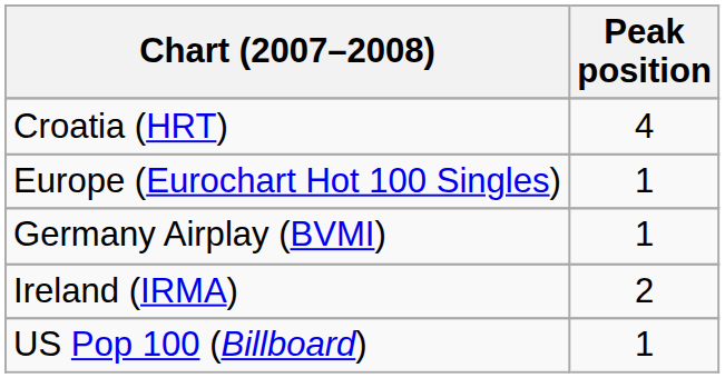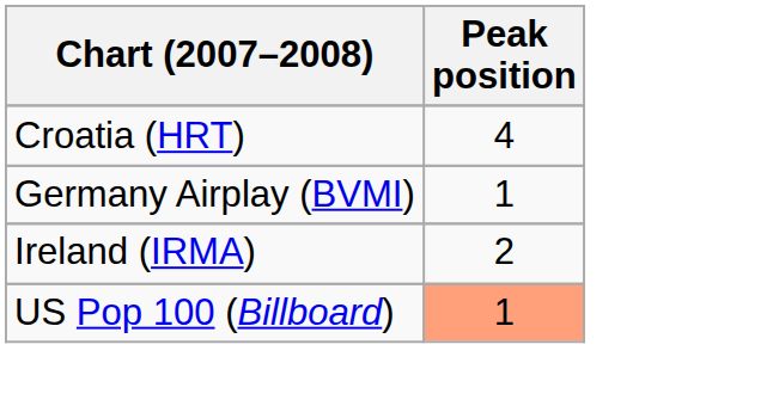 <table class="wikitable sortable">
 <tr>
 <th>Chart (2007–2008)</th>
 <th>Peak<br>position</th>
 </tr>
 <tr>
 </tr>
 <tr>
 </tr>
 <tr>
 </tr>
 <tr>
 </tr>
 <tr>
 </tr>
 <tr>
 <td>Croatia (<a href='#'>HRT</a>)</td>
 <td align="center">4</td>
 </tr>
 <tr>
 </tr>
 <tr>
-</tr>
-<tr>
-<td>Europe (<a href='#'>Eurochart Hot 100 Singles</a>)</td>
-<td style="text-align:center;">1</td>
 </tr>
 <tr>
 </tr>
 <tr>
 </tr>
 <tr>
 <td>Germany Airplay (<a href='#'>BVMI</a>)</td>
 <td style="text-align:center;">1</td>
 </tr>
 <tr>
 </tr>
 <tr>
 <td>Ireland (<a href='#'>IRMA</a>)</td>
 <td style="text-align:center;">2</td>
 </tr>
 <tr>
 </tr>
 <tr>
 </tr>
 <tr>
 </tr>
 <tr>
 </tr>
 <tr>
 </tr>
 <tr>
 </tr>
 <tr>
 </tr>
 <tr>
 </tr>
 <tr>
 </tr>
 <tr>
 </tr>
 <tr>
 </tr>
 <tr>
 </tr>
 <tr>
 </tr>
 <tr>
 </tr>
 <tr>
 <td>US <a href='#'>Pop 100</a> (<em><a href='#'>Billboard</a></em>)</td>
-<td style="text-align:center;">1</td>
+<td style="background: lightsalmon; text-align:center;">1</td>
 </tr>
 </table>
